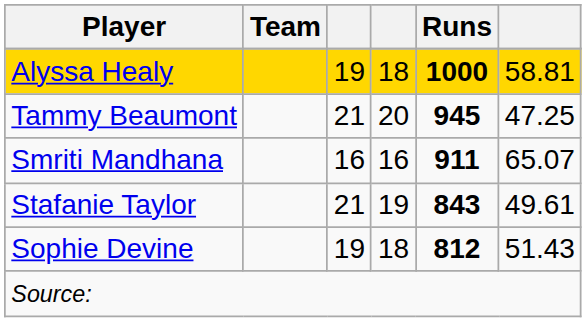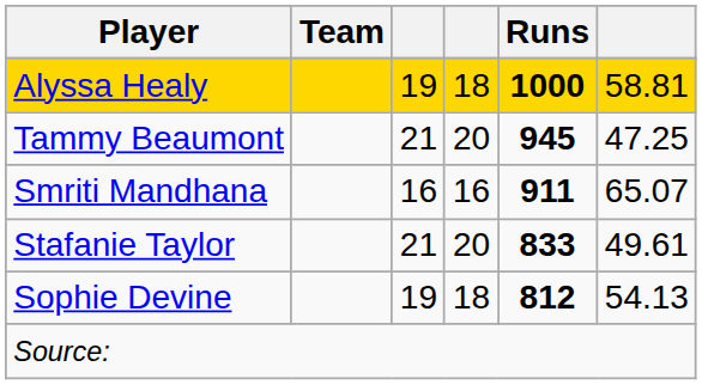 <table class="wikitable sortable" style="text-align:center">
 <tr>
 <th class="unsortable">Player</th>
 <th>Team</th>
 <th></th>
 <th></th>
 <th>Runs</th>
 <th></th>
 </tr>
 <tr>
 </tr>
 <tr style="background:gold">
 <td style="text-align:left"><a href='#'>Alyssa Healy</a></td>
 <td style="text-align:left"></td>
 <td>19</td>
 <td>18</td>
 <td><strong>1000</strong></td>
 <td>58.81</td>
 </tr>
 <tr>
 <td style="text-align:left"><a href='#'>Tammy Beaumont</a></td>
 <td style="text-align:left"></td>
 <td>21</td>
 <td>20</td>
 <td><strong>945</strong></td>
 <td>47.25</td>
 </tr>
 <tr>
 <td style="text-align:left"><a href='#'>Smriti Mandhana</a></td>
 <td style="text-align:left"></td>
 <td>16</td>
 <td>16</td>
 <td><strong>911</strong></td>
 <td>65.07</td>
 </tr>
 <tr>
 <td style="text-align:left"><a href='#'>Stafanie Taylor</a></td>
 <td style="text-align:left"></td>
 <td>21</td>
-<td>19</td>
-<td><strong>843</strong></td>
+<td>20</td>
+<td><strong>833</strong></td>
 <td>49.61</td>
 </tr>
 <tr>
 <td style="text-align:left"><a href='#'>Sophie Devine</a></td>
 <td style="text-align:left"></td>
 <td>19</td>
 <td>18</td>
 <td><strong>812</strong></td>
-<td>51.43</td>
+<td>54.13</td>
 </tr>
 <tr class=sortbottom>
 <td colspan="11" style="text-align:left;"><small><em>Source: </em></small></td>
 </tr>
 </table>
